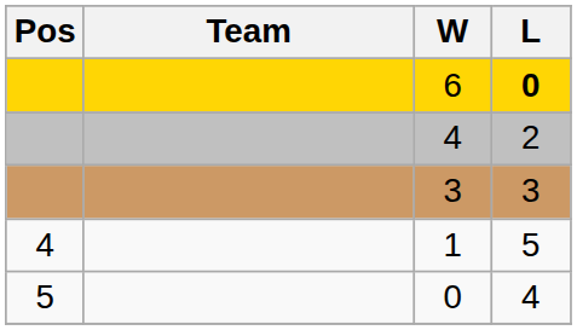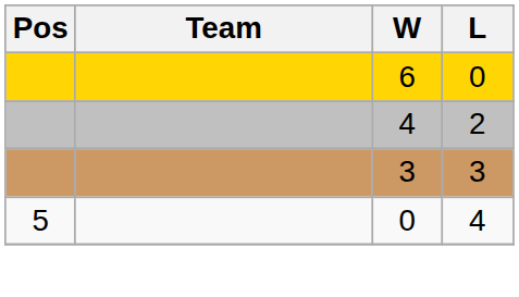 <table class="wikitable gauche" style="text-align:center">
 <tr bgcolor="e5e5e5">
 <th width="30">Pos</th>
 <th width="150">Team</th>
 <th width="30">W</th>
 <th width="30">L</th>
 </tr>
 <tr bgcolor=#FFD604>
 <td></td>
 <td align=left></td>
 <td>6</td>
-<td><strong>0</strong></td>
+<td>0</td>
 </tr>
 <tr bgcolor=#C0C0C0>
 <td></td>
 <td align=left></td>
 <td>4</td>
 <td>2</td>
 </tr>
 <tr bgcolor=#CC9965>
 <td></td>
 <td align=left></td>
 <td>3</td>
 <td>3</td>
 </tr>
 <tr>
-<td>4</td>
-<td align=left></td>
-<td>1</td>
-<td>5</td>
-</tr>
-<tr>
 <td>5</td>
 <td align=left></td>
 <td>0</td>
 <td>4</td>
 </tr>
 <tr>
 </tr>
 </table>
